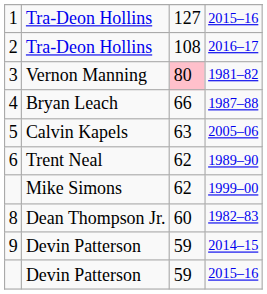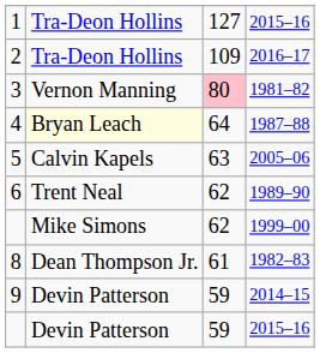 <table class="wikitable">
 <tr>
 </tr>
 <tr>
 <td>1</td>
 <td><a href='#'>Tra-Deon Hollins</a></td>
 <td>127</td>
 <td style="font-size:80%;"><a href='#'>2015–16</a></td>
 </tr>
 <tr>
 <td>2</td>
 <td><a href='#'>Tra-Deon Hollins</a></td>
-<td>108</td>
+<td>109</td>
 <td style="font-size:80%;"><a href='#'>2016–17</a></td>
 </tr>
 <tr>
 <td>3</td>
 <td>Vernon Manning</td>
 <td style="background: pink;">80</td>
 <td style="font-size:80%;"><a href='#'>1981–82</a></td>
 </tr>
 <tr>
 <td>4</td>
-<td>Bryan Leach</td>
-<td>66</td>
+<td style="background: lightyellow;">Bryan Leach</td>
+<td>64</td>
 <td style="font-size:80%;"><a href='#'>1987–88</a></td>
 </tr>
 <tr>
 <td>5</td>
 <td>Calvin Kapels</td>
 <td>63</td>
 <td style="font-size:80%;"><a href='#'>2005–06</a></td>
 </tr>
 <tr>
 <td>6</td>
 <td>Trent Neal</td>
 <td>62</td>
 <td style="font-size:80%;"><a href='#'>1989–90</a></td>
 </tr>
 <tr>
 <td></td>
 <td>Mike Simons</td>
 <td>62</td>
 <td style="font-size:80%;"><a href='#'>1999–00</a></td>
 </tr>
 <tr>
 <td>8</td>
 <td>Dean Thompson Jr.</td>
-<td>60</td>
+<td>61</td>
 <td style="font-size:80%;"><a href='#'>1982–83</a></td>
 </tr>
 <tr>
 <td>9</td>
 <td>Devin Patterson</td>
 <td>59</td>
 <td style="font-size:80%;"><a href='#'>2014–15</a></td>
 </tr>
 <tr>
 <td></td>
 <td>Devin Patterson</td>
 <td>59</td>
 <td style="font-size:80%;"><a href='#'>2015–16</a></td>
 </tr>
 </table>
